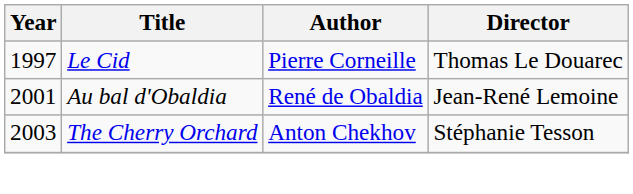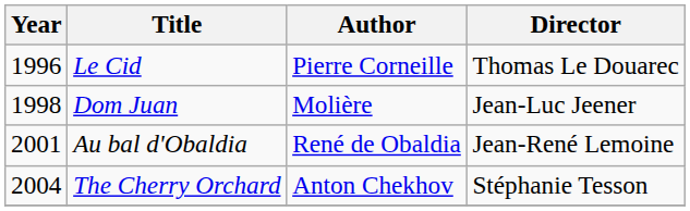 <table class="wikitable">
 <tr>
 <th>Year</th>
 <th>Title</th>
 <th>Author</th>
 <th>Director</th>
 </tr>
 <tr>
-<td>1997</td>
+<td>1996</td>
 <td><em><a href='#'>Le Cid</a></em></td>
 <td><a href='#'>Pierre Corneille</a></td>
 <td>Thomas Le Douarec</td>
+</tr>
+<tr>
+<td>1998</td>
+<td><em><a href='#'>Dom Juan</a></em></td>
+<td><a href='#'>Molière</a></td>
+<td>Jean-Luc Jeener</td>
 </tr>
 <tr>
 <td>2001</td>
 <td><em>Au bal d'Obaldia</em></td>
 <td><a href='#'>René de Obaldia</a></td>
 <td>Jean-René Lemoine</td>
 </tr>
 <tr>
-<td>2003</td>
+<td>2004</td>
 <td><em><a href='#'>The Cherry Orchard</a></em></td>
 <td><a href='#'>Anton Chekhov</a></td>
 <td>Stéphanie Tesson</td>
 </tr>
 <tr>
 </tr>
 </table>
